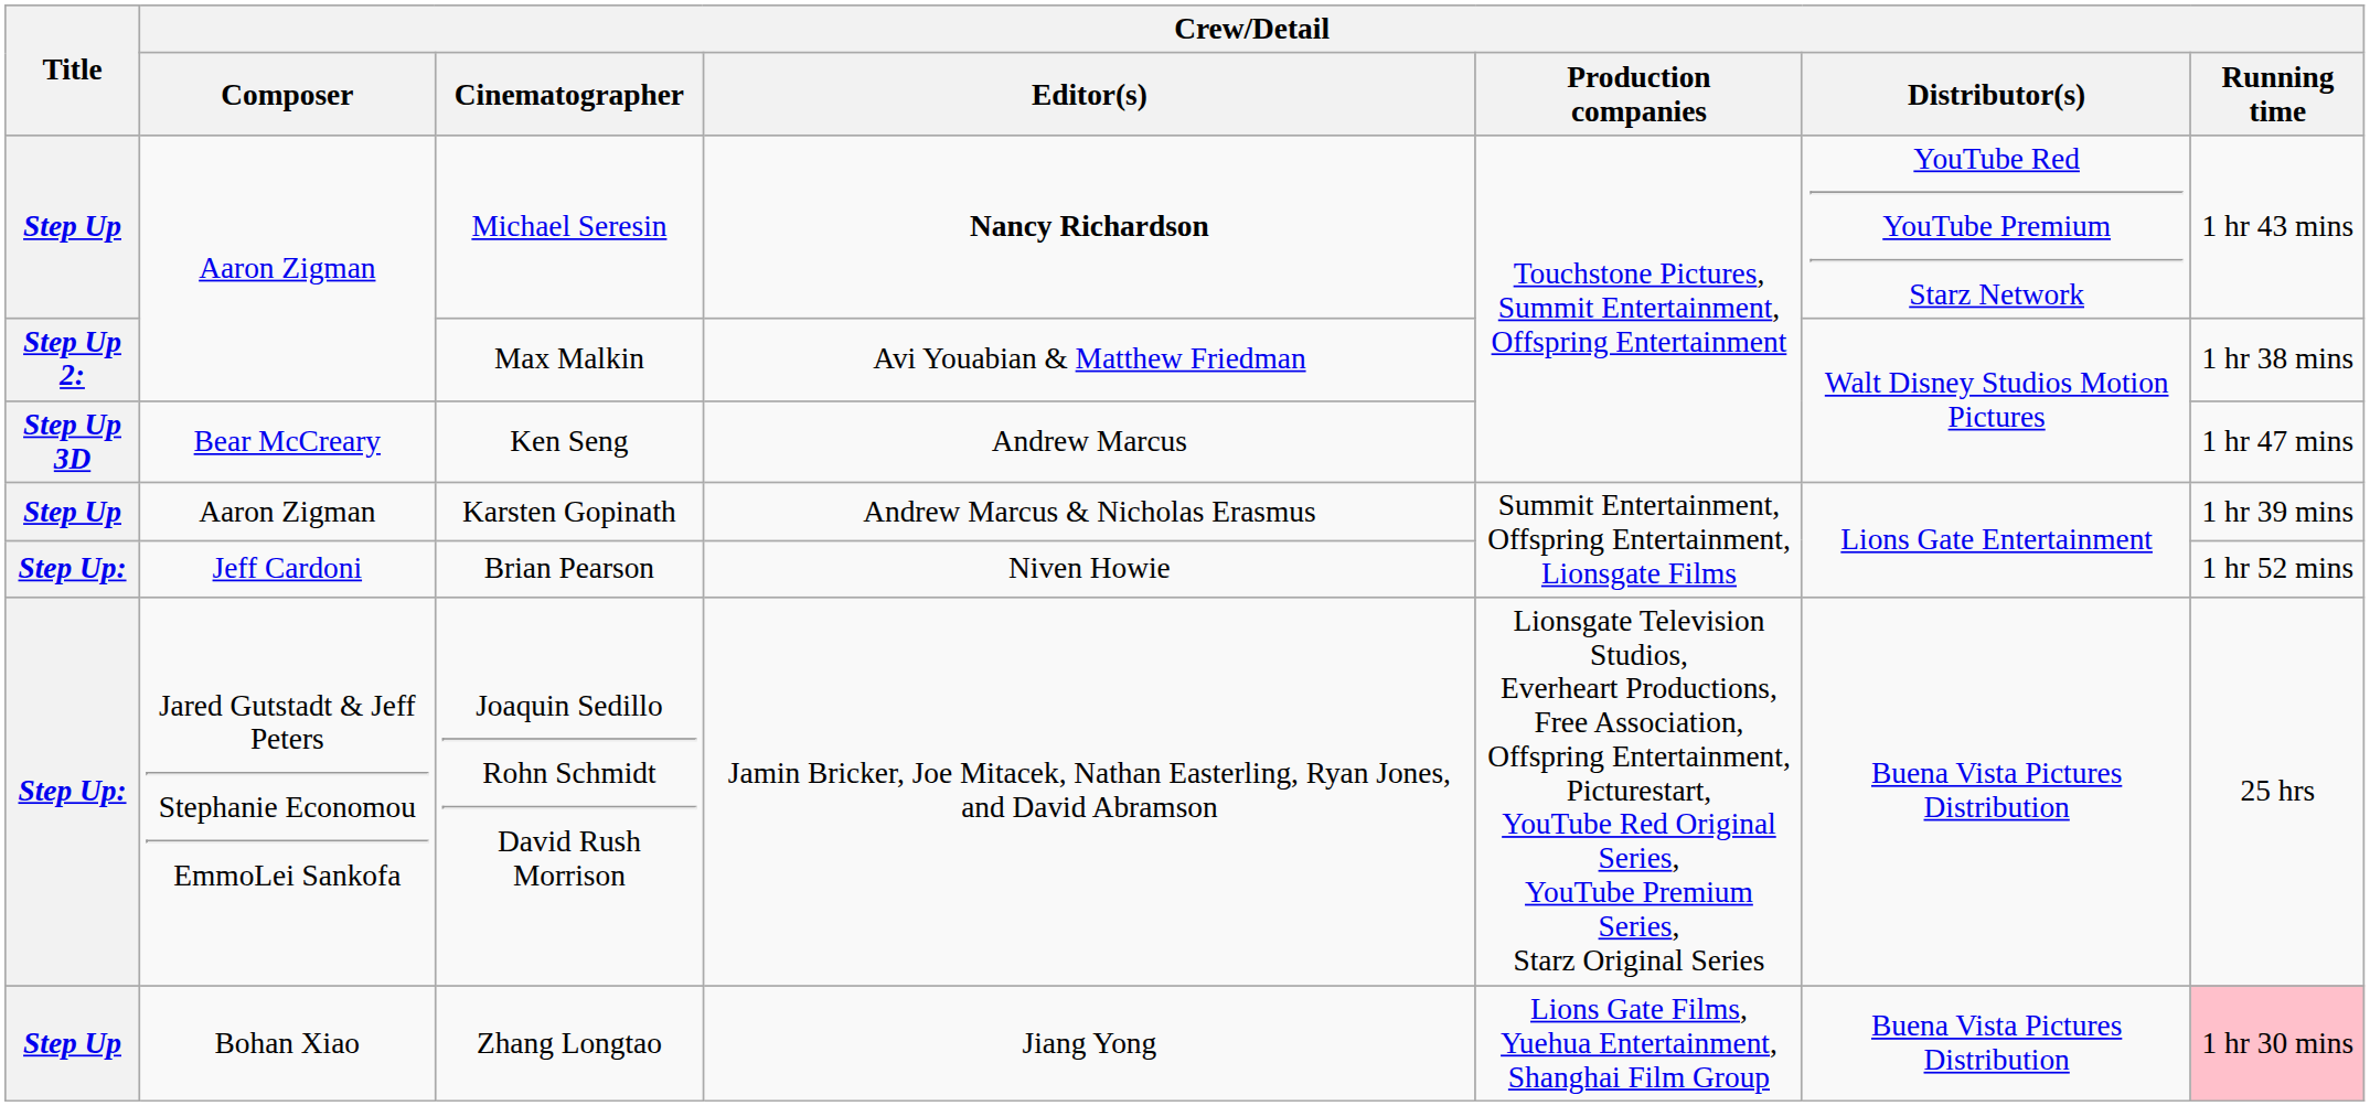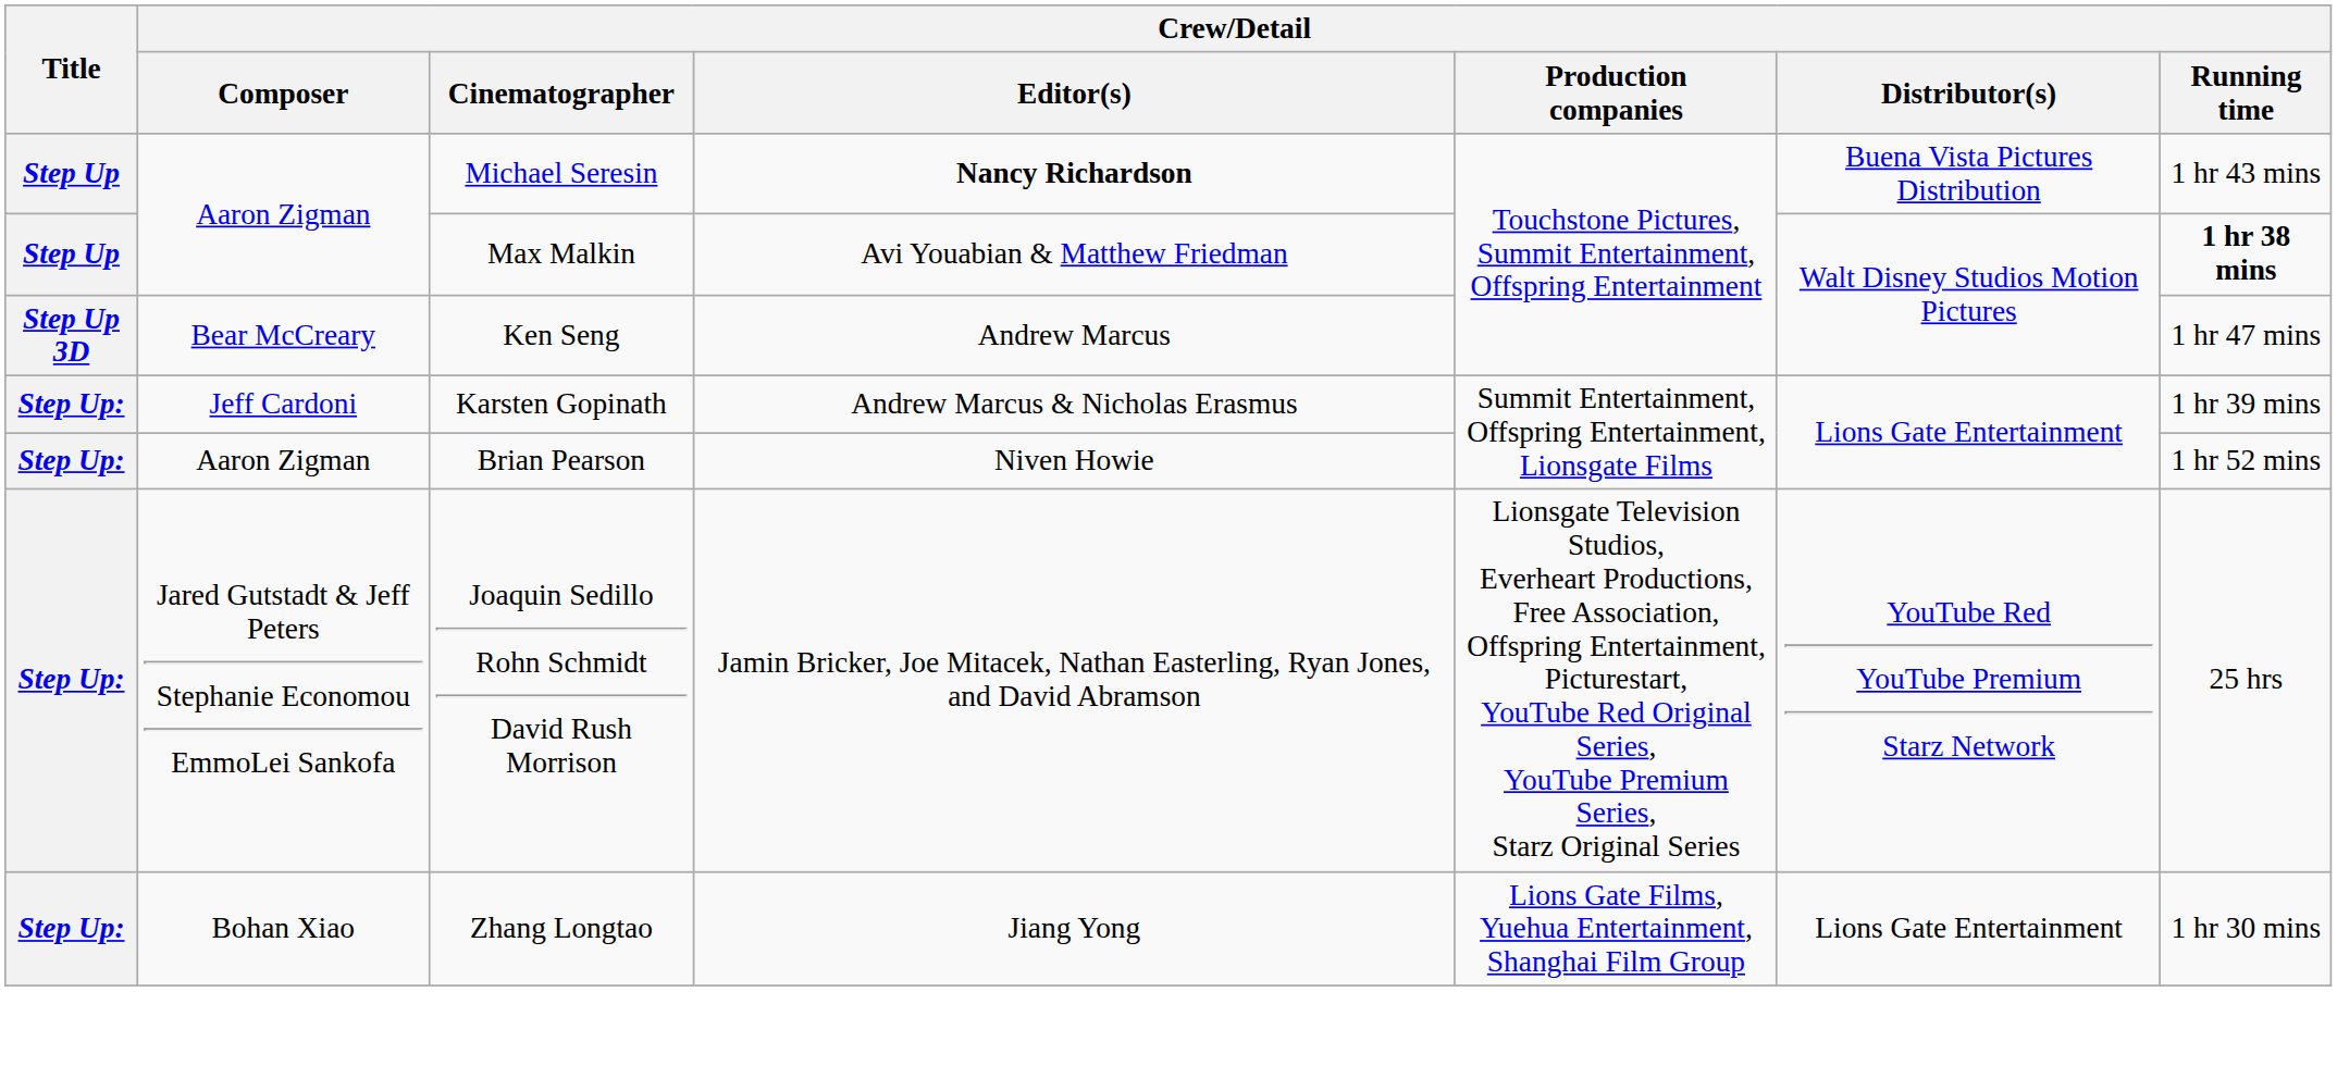 <table class="wikitable sortable" style="text-align:center; width:99%;">
 <tr>
 <th rowspan="2">Title</th>
 <th colspan="7">Crew/Detail</th>
 </tr>
 <tr>
 <th style="text-align:center;">Composer</th>
 <th style="text-align:center;">Cinematographer</th>
 <th style="text-align:center;">Editor(s)</th>
 <th style="text-align:center;">Production <br>companies</th>
 <th style="text-align:center;">Distributor(s)</th>
 <th style="text-align:center;">Running time</th>
 </tr>
 <tr>
 <th><em><a href='#'>Step Up</a></em></th>
 <td rowspan="2"><a href='#'>Aaron Zigman</a></td>
 <td><a href='#'>Michael Seresin</a></td>
 <td><strong>Nancy Richardson</strong></td>
 <td rowspan="3"><a href='#'>Touchstone Pictures</a>, <br><a href='#'>Summit Entertainment</a>, <br><a href='#'>Offspring Entertainment</a></td>
-<td><a href='#'>YouTube Red</a> <hr><a href='#'>YouTube Premium</a> <hr> <a href='#'>Starz Network</a></td>
+<td><a href='#'>Buena Vista Pictures Distribution</a></td>
 <td>1 hr 43 mins</td>
 </tr>
 <tr>
-<th><em><a href='#'>Step Up 2: <br></a></em></th>
+<th><em><a href='#'>Step Up</a></em></th>
 <td>Max Malkin</td>
 <td>Avi Youabian & <a href='#'>Matthew Friedman</a></td>
 <td rowspan="2"><a href='#'>Walt Disney Studios Motion Pictures</a></td>
-<td>1 hr 38 mins</td>
+<td><strong>1 hr 38 mins</strong></td>
 </tr>
 <tr>
 <th><em><a href='#'>Step Up 3D</a></em></th>
 <td><a href='#'>Bear McCreary</a></td>
 <td>Ken Seng</td>
 <td>Andrew Marcus</td>
 <td>1 hr 47 mins</td>
 </tr>
 <tr>
-<th><em><a href='#'>Step Up <br></a></em></th>
-<td>Aaron Zigman</td>
+<th><em><a href='#'>Step Up: <br></a></em></th>
+<td><a href='#'>Jeff Cardoni</a></td>
 <td>Karsten Gopinath</td>
 <td>Andrew Marcus & Nicholas Erasmus</td>
 <td rowspan="2">Summit Entertainment, <br>Offspring Entertainment, <br><a href='#'>Lionsgate Films</a></td>
 <td rowspan="2"><a href='#'>Lions Gate Entertainment</a></td>
 <td>1 hr 39 mins</td>
 </tr>
 <tr>
 <th><em><a href='#'>Step Up: <br></a></em></th>
-<td><a href='#'>Jeff Cardoni</a></td>
+<td>Aaron Zigman</td>
 <td>Brian Pearson</td>
 <td>Niven Howie</td>
 <td>1 hr 52 mins</td>
 </tr>
 <tr>
 <th><em><a href='#'>Step Up: <br></a></em></th>
 <td>Jared Gutstadt & Jeff Peters <hr>Stephanie Economou <hr>EmmoLei Sankofa</td>
 <td>Joaquin Sedillo <hr>Rohn Schmidt <hr>David Rush Morrison</td>
 <td>Jamin Bricker, Joe Mitacek, Nathan Easterling, Ryan Jones, and David Abramson</td>
 <td>Lionsgate Television Studios, <br>Everheart Productions, <br>Free Association, <br>Offspring Entertainment, <br>Picturestart, <br><a href='#'>YouTube Red Original Series</a>, <br><a href='#'>YouTube Premium Series</a>, <br>Starz Original Series</td>
-<td><a href='#'>Buena Vista Pictures Distribution</a></td>
+<td><a href='#'>YouTube Red</a> <hr><a href='#'>YouTube Premium</a> <hr> <a href='#'>Starz Network</a></td>
 <td>25 hrs <br></td>
 </tr>
 <tr>
-<th><em><a href='#'>Step Up <br></a></em></th>
+<th><em><a href='#'>Step Up: <br></a></em></th>
 <td>Bohan Xiao</td>
 <td>Zhang Longtao</td>
 <td>Jiang Yong</td>
 <td><a href='#'>Lions Gate Films</a>,<br><a href='#'>Yuehua Entertainment</a>,<br><a href='#'>Shanghai Film Group</a></td>
-<td><a href='#'>Buena Vista Pictures Distribution</a></td>
-<td style="background: pink;">1 hr 30 mins</td>
+<td>Lions Gate Entertainment</td>
+<td>1 hr 30 mins</td>
 </tr>
 </table>
